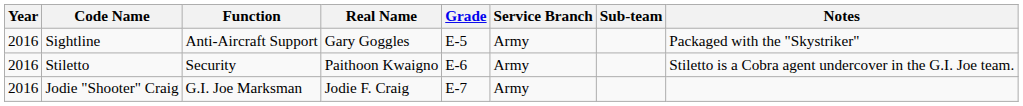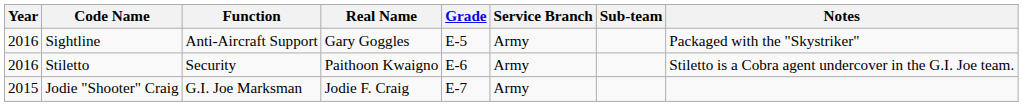 <table class="wikitable sortable" align="left" style="margin:auto;">
 <tr>
 <th>Year</th>
 <th>Code Name</th>
 <th>Function</th>
 <th>Real Name</th>
 <th><a href='#'>Grade</a></th>
 <th>Service Branch</th>
 <th>Sub-team</th>
 <th>Notes</th>
 </tr>
 <tr>
 <td>2016</td>
 <td>Sightline</td>
 <td>Anti-Aircraft Support</td>
 <td>Gary Goggles</td>
 <td>E-5</td>
 <td>Army</td>
 <td></td>
 <td>Packaged with the "Skystriker"</td>
 </tr>
 <tr>
 <td>2016</td>
 <td>Stiletto</td>
 <td>Security</td>
 <td>Paithoon Kwaigno</td>
 <td>E-6</td>
 <td>Army</td>
 <td></td>
 <td>Stiletto is a Cobra agent undercover in the G.I. Joe team.</td>
 </tr>
 <tr>
-<td>2016</td>
+<td>2015</td>
 <td>Jodie "Shooter" Craig</td>
 <td>G.I. Joe Marksman</td>
 <td>Jodie F. Craig</td>
 <td>E-7</td>
 <td>Army</td>
 <td></td>
 <td></td>
 </tr>
 </table>
